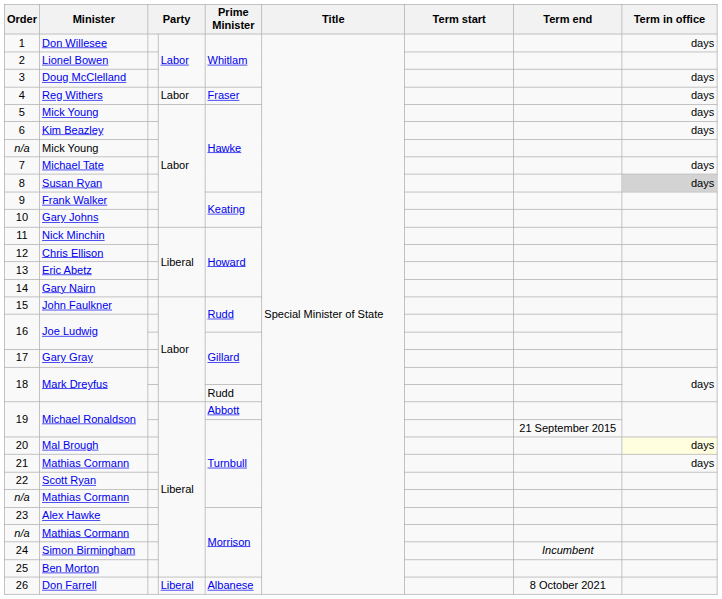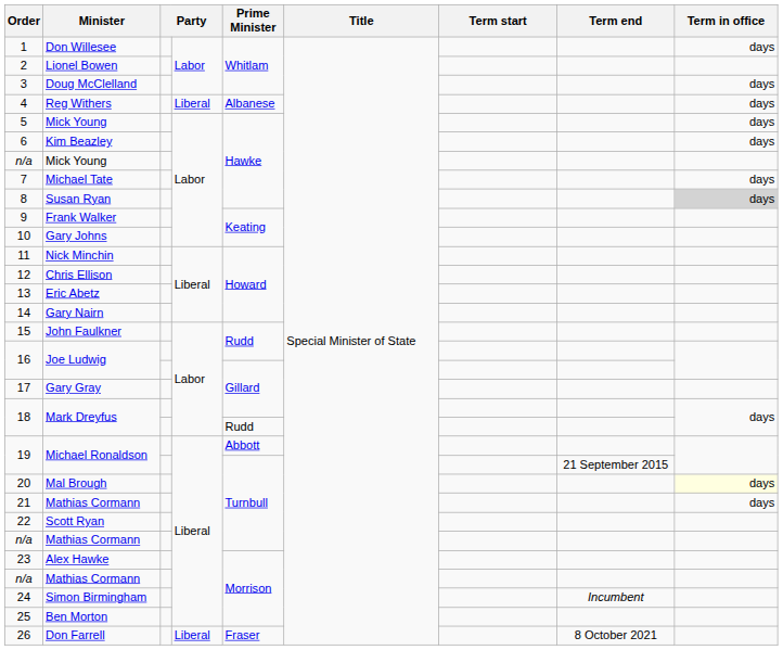 <table class="wikitable">
 <tr>
 <th width=5>Order</th>
 <th width=150>Minister</th>
 <th width=75 colspan="2">Party</th>
 <th width=75>Prime Minister</th>
 <th width=200>Title</th>
 <th width=150>Term start</th>
 <th width=150>Term end</th>
 <th width=130>Term in office</th>
 </tr>
 <tr>
 <td align=center>1</td>
 <td><a href='#'>Don Willesee</a></td>
 <td> </td>
 <td rowspan=3><a href='#'>Labor</a></td>
 <td rowspan=3><a href='#'>Whitlam</a></td>
 <td rowspan="32">Special Minister of State</td>
 <td align=center></td>
 <td align=center></td>
 <td align=right> days</td>
 </tr>
 <tr>
 <td align=center>2</td>
 <td><a href='#'>Lionel Bowen</a></td>
 <td> </td>
 <td align=center></td>
 <td align=center></td>
 <td align=right></td>
 </tr>
 <tr>
 <td align=center>3</td>
 <td><a href='#'>Doug McClelland</a></td>
 <td> </td>
 <td align=center></td>
 <td align=center></td>
 <td align=right> days</td>
 </tr>
 <tr>
 <td align=center>4</td>
 <td><a href='#'>Reg Withers</a></td>
 <td> </td>
-<td rowspan="1">Labor</td>
-<td><a href='#'>Fraser</a></td>
+<td><a href='#'>Liberal</a></td>
+<td><a href='#'>Albanese</a></td>
 <td align=center></td>
 <td align=center></td>
 <td align=right> days</td>
 </tr>
 <tr>
 <td align=center>5</td>
 <td><a href='#'>Mick Young</a></td>
 <td> </td>
 <td rowspan=7>Labor</td>
 <td rowspan=5><a href='#'>Hawke</a></td>
 <td align=center></td>
 <td align=center></td>
 <td align=right> days</td>
 </tr>
 <tr>
 <td align=center>6</td>
 <td><a href='#'>Kim Beazley</a></td>
 <td> </td>
 <td align=center></td>
 <td align=center></td>
 <td align=right> days</td>
 </tr>
 <tr>
 <td align=center><em>n/a</em></td>
 <td>Mick Young</td>
 <td> </td>
 <td align=center></td>
 <td align=center></td>
 <td align=right></td>
 </tr>
 <tr>
 <td align=center>7</td>
 <td><a href='#'>Michael Tate</a></td>
 <td> </td>
 <td align=center></td>
 <td align=center></td>
 <td align=right> days</td>
 </tr>
 <tr>
 <td align=center>8</td>
 <td><a href='#'>Susan Ryan</a></td>
 <td> </td>
 <td align=center></td>
 <td align=center></td>
 <td align=right style="background: lightgrey;"> days</td>
 </tr>
 <tr>
 <td align=center>9</td>
 <td><a href='#'>Frank Walker</a></td>
 <td> </td>
 <td rowspan=2><a href='#'>Keating</a></td>
 <td align=center></td>
 <td align=center></td>
 <td align=right></td>
 </tr>
 <tr>
 <td align=center>10</td>
 <td><a href='#'>Gary Johns</a></td>
 <td> </td>
 <td align=center></td>
 <td align=center></td>
 <td align=right></td>
 </tr>
 <tr>
 <td align=center>11</td>
 <td><a href='#'>Nick Minchin</a></td>
 <td> </td>
 <td rowspan=4>Liberal</td>
 <td rowspan=4><a href='#'>Howard</a></td>
 <td align=center></td>
 <td align=center></td>
 <td align=right></td>
 </tr>
 <tr>
 <td align=center>12</td>
 <td><a href='#'>Chris Ellison</a></td>
 <td> </td>
 <td align=center></td>
 <td align=center></td>
 <td align=right></td>
 </tr>
 <tr>
 <td align=center>13</td>
 <td><a href='#'>Eric Abetz</a></td>
 <td> </td>
 <td align=center></td>
 <td align=center></td>
 <td align=right><strong></strong></td>
 </tr>
 <tr>
 <td align=center>14</td>
 <td><a href='#'>Gary Nairn</a></td>
 <td> </td>
 <td align=center></td>
 <td align=center></td>
 <td align=right></td>
 </tr>
 <tr>
 <td align=center>15</td>
 <td><a href='#'>John Faulkner</a></td>
 <td> </td>
 <td rowspan=6>Labor</td>
 <td rowspan=2><a href='#'>Rudd</a></td>
 <td align=center></td>
 <td align=center></td>
 <td align=right></td>
 </tr>
 <tr>
 <td rowspan=2 align=center>16</td>
 <td rowspan=2><a href='#'>Joe Ludwig</a></td>
 <td> </td>
 <td align=center></td>
 <td align=center></td>
 <td rowspan=2 align=right></td>
 </tr>
 <tr>
 <td> </td>
 <td rowspan=3><a href='#'>Gillard</a></td>
 <td align=center></td>
 <td align=center></td>
 </tr>
 <tr>
 <td align=center>17</td>
 <td><a href='#'>Gary Gray</a></td>
 <td> </td>
 <td align=center></td>
 <td align=center></td>
 <td align=right></td>
 </tr>
 <tr>
 <td rowspan=2 align=center>18</td>
 <td rowspan=2><a href='#'>Mark Dreyfus</a></td>
 <td> </td>
 <td align=center></td>
 <td align=center></td>
 <td rowspan=2 align=right> days</td>
 </tr>
 <tr>
 <td> </td>
 <td>Rudd</td>
 <td align=center></td>
 <td align=center></td>
 </tr>
 <tr>
 <td rowspan=2 align=center>19</td>
 <td rowspan=2><a href='#'>Michael Ronaldson</a></td>
 <td> </td>
 <td rowspan="10">Liberal</td>
 <td><a href='#'>Abbott</a></td>
 <td align=center></td>
 <td align=center></td>
 <td rowspan=2 align=right></td>
 </tr>
 <tr>
 <td> </td>
 <td rowspan=5><a href='#'>Turnbull</a></td>
 <td align=center></td>
 <td align=center>21 September 2015</td>
 </tr>
 <tr>
 <td align=center>20</td>
 <td><a href='#'>Mal Brough</a></td>
 <td> </td>
 <td align=center></td>
 <td align=center></td>
 <td align=right style="background: lightyellow;"> days</td>
 </tr>
 <tr>
 <td align=center>21</td>
 <td><a href='#'>Mathias Cormann</a></td>
 <td> </td>
 <td align=center></td>
 <td align=center></td>
 <td align=right> days</td>
 </tr>
 <tr>
 <td align=center>22</td>
 <td><a href='#'>Scott Ryan</a></td>
 <td> </td>
 <td align=center></td>
 <td align=center></td>
 <td align=right></td>
 </tr>
 <tr>
 <td align=center><em>n/a</em></td>
 <td><a href='#'>Mathias Cormann</a></td>
 <td> </td>
 <td align=center></td>
 <td align=center></td>
 <td align=right></td>
 </tr>
 <tr>
 <td align=center>23</td>
 <td><a href='#'>Alex Hawke</a></td>
 <td> </td>
 <td rowspan="4"><a href='#'>Morrison</a></td>
 <td align=center></td>
 <td align=center></td>
 <td align=right></td>
 </tr>
 <tr>
 <td align=center><em>n/a</em></td>
 <td><a href='#'>Mathias Cormann</a></td>
 <td> </td>
 <td align=center></td>
 <td align=center></td>
 <td align=right></td>
 </tr>
 <tr>
 <td align=center>24</td>
 <td><a href='#'>Simon Birmingham</a></td>
 <td> </td>
 <td align=center></td>
 <td align=center><em>Incumbent</em></td>
 <td align=right></td>
 </tr>
 <tr>
 <td align=center>25</td>
 <td><a href='#'>Ben Morton</a></td>
 <td> </td>
 <td align=center></td>
 <td align=center></td>
 <td align=right></td>
 </tr>
 <tr>
 <td align=center>26</td>
 <td><a href='#'>Don Farrell</a></td>
 <td> </td>
 <td><a href='#'>Liberal</a></td>
-<td><a href='#'>Albanese</a></td>
+<td><a href='#'>Fraser</a></td>
 <td align=center></td>
 <td align=center>8 October 2021</td>
 <td align=right></td>
 </tr>
 </table>
